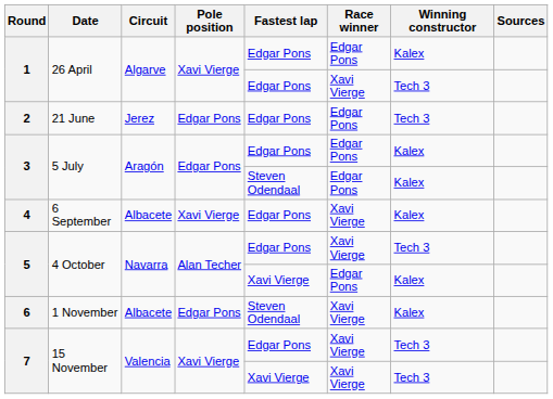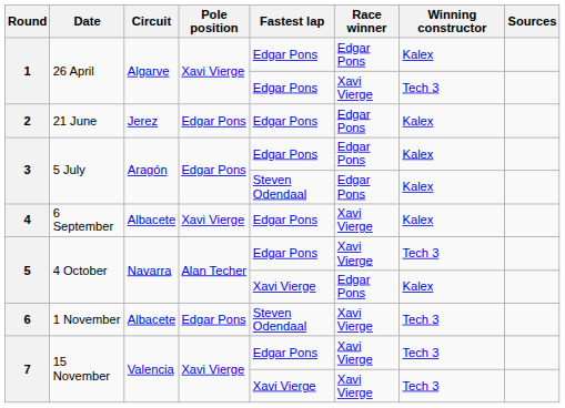 <table class="wikitable" style="font-size: 85%">
 <tr>
 <th>Round</th>
 <th>Date</th>
 <th>Circuit</th>
 <th>Pole position</th>
 <th>Fastest lap</th>
 <th>Race winner</th>
 <th>Winning constructor</th>
 <th>Sources</th>
 </tr>
 <tr>
 <th rowspan="2">1</th>
 <td rowspan="2">26 April</td>
 <td rowspan="2"> <a href='#'>Algarve</a></td>
 <td rowspan="2"> <a href='#'>Xavi Vierge</a></td>
 <td> <a href='#'>Edgar Pons</a></td>
 <td> <a href='#'>Edgar Pons</a></td>
 <td> <a href='#'>Kalex</a></td>
 <td align="center"></td>
 </tr>
 <tr>
 <td> <a href='#'>Edgar Pons</a></td>
 <td> <a href='#'>Xavi Vierge</a></td>
 <td> <a href='#'>Tech 3</a></td>
 <td align="center"></td>
 </tr>
 <tr>
 <th>2</th>
 <td>21 June</td>
 <td> <a href='#'>Jerez</a></td>
 <td> <a href='#'>Edgar Pons</a></td>
 <td> <a href='#'>Edgar Pons</a></td>
 <td> <a href='#'>Edgar Pons</a></td>
-<td> <a href='#'>Tech 3</a></td>
+<td> <a href='#'>Kalex</a></td>
 <td align="center"></td>
 </tr>
 <tr>
 <th rowspan="2">3</th>
 <td rowspan="2">5 July</td>
 <td rowspan="2"> <a href='#'>Aragón</a></td>
 <td rowspan="2"> <a href='#'>Edgar Pons</a></td>
 <td> <a href='#'>Edgar Pons</a></td>
 <td> <a href='#'>Edgar Pons</a></td>
 <td> <a href='#'>Kalex</a></td>
 <td align="center"></td>
 </tr>
 <tr>
 <td> <a href='#'>Steven Odendaal</a></td>
 <td> <a href='#'>Edgar Pons</a></td>
 <td> <a href='#'>Kalex</a></td>
 <td align="center"></td>
 </tr>
 <tr>
 <th>4</th>
 <td>6 September</td>
 <td> <a href='#'>Albacete</a></td>
 <td> <a href='#'>Xavi Vierge</a></td>
 <td> <a href='#'>Edgar Pons</a></td>
 <td> <a href='#'>Xavi Vierge</a></td>
 <td> <a href='#'>Kalex</a></td>
 <td align="center"></td>
 </tr>
 <tr>
 <th rowspan="2">5</th>
 <td rowspan="2">4 October</td>
 <td rowspan="2"> <a href='#'>Navarra</a></td>
 <td rowspan="2"> <a href='#'>Alan Techer</a></td>
 <td> <a href='#'>Edgar Pons</a></td>
 <td> <a href='#'>Xavi Vierge</a></td>
 <td> <a href='#'>Tech 3</a></td>
 <td align="center"></td>
 </tr>
 <tr>
 <td> <a href='#'>Xavi Vierge</a></td>
 <td> <a href='#'>Edgar Pons</a></td>
 <td> <a href='#'>Kalex</a></td>
 <td align="center"></td>
 </tr>
 <tr>
 <th>6</th>
 <td>1 November</td>
 <td> <a href='#'>Albacete</a></td>
 <td> <a href='#'>Edgar Pons</a></td>
 <td> <a href='#'>Steven Odendaal</a></td>
 <td> <a href='#'>Xavi Vierge</a></td>
-<td> <a href='#'>Kalex</a></td>
+<td> <a href='#'>Tech 3</a></td>
 <td align="center"></td>
 </tr>
 <tr>
 <th rowspan="2">7</th>
 <td rowspan="2">15 November</td>
 <td rowspan="2"> <a href='#'>Valencia</a></td>
 <td rowspan="2"> <a href='#'>Xavi Vierge</a></td>
 <td> <a href='#'>Edgar Pons</a></td>
 <td> <a href='#'>Xavi Vierge</a></td>
 <td> <a href='#'>Tech 3</a></td>
 <td align="center"></td>
 </tr>
 <tr>
 <td> <a href='#'>Xavi Vierge</a></td>
 <td> <a href='#'>Xavi Vierge</a></td>
 <td> <a href='#'>Tech 3</a></td>
 <td align="center"></td>
 </tr>
 </table>
